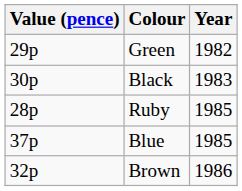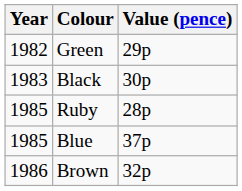 <table class="wikitable" style="margin: 1em auto 1em auto;">
 <tr>
+<th>Year</th>
+<th>Colour</th>
 <th>Value (<a href='#'>pence</a>)</th>
-<th>Colour</th>
-<th>Year</th>
 </tr>
 <tr>
+<td>1982</td>
+<td>Green</td>
 <td>29p</td>
-<td>Green</td>
-<td>1982</td>
 </tr>
 <tr>
+<td>1983</td>
+<td>Black</td>
 <td>30p</td>
-<td>Black</td>
-<td>1983</td>
 </tr>
 <tr>
+<td>1985</td>
+<td>Ruby</td>
 <td>28p</td>
-<td>Ruby</td>
-<td>1985</td>
 </tr>
 <tr>
+<td>1985</td>
+<td>Blue</td>
 <td>37p</td>
-<td>Blue</td>
-<td>1985</td>
 </tr>
 <tr>
+<td>1986</td>
+<td>Brown</td>
 <td>32p</td>
-<td>Brown</td>
-<td>1986</td>
 </tr>
 </table>
